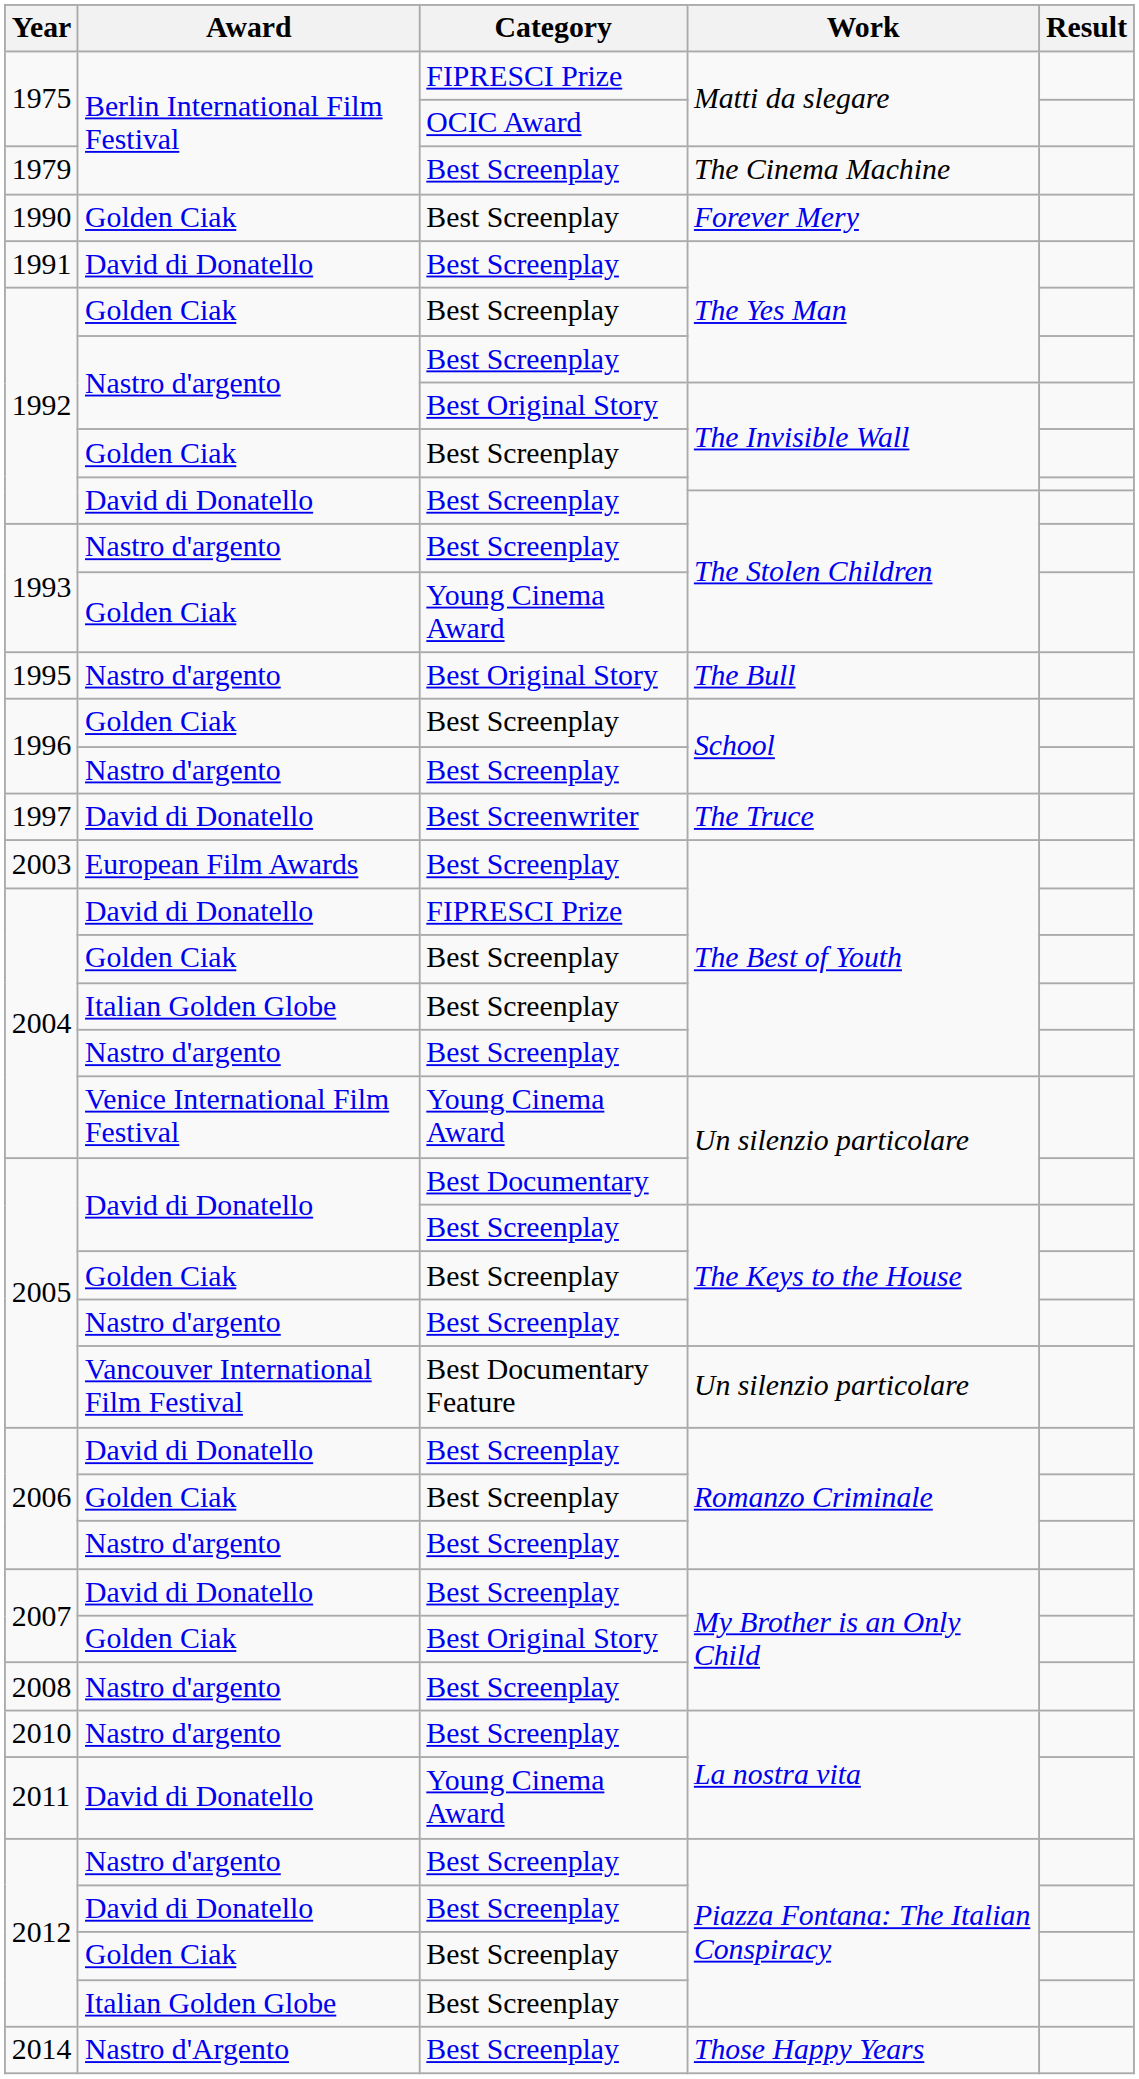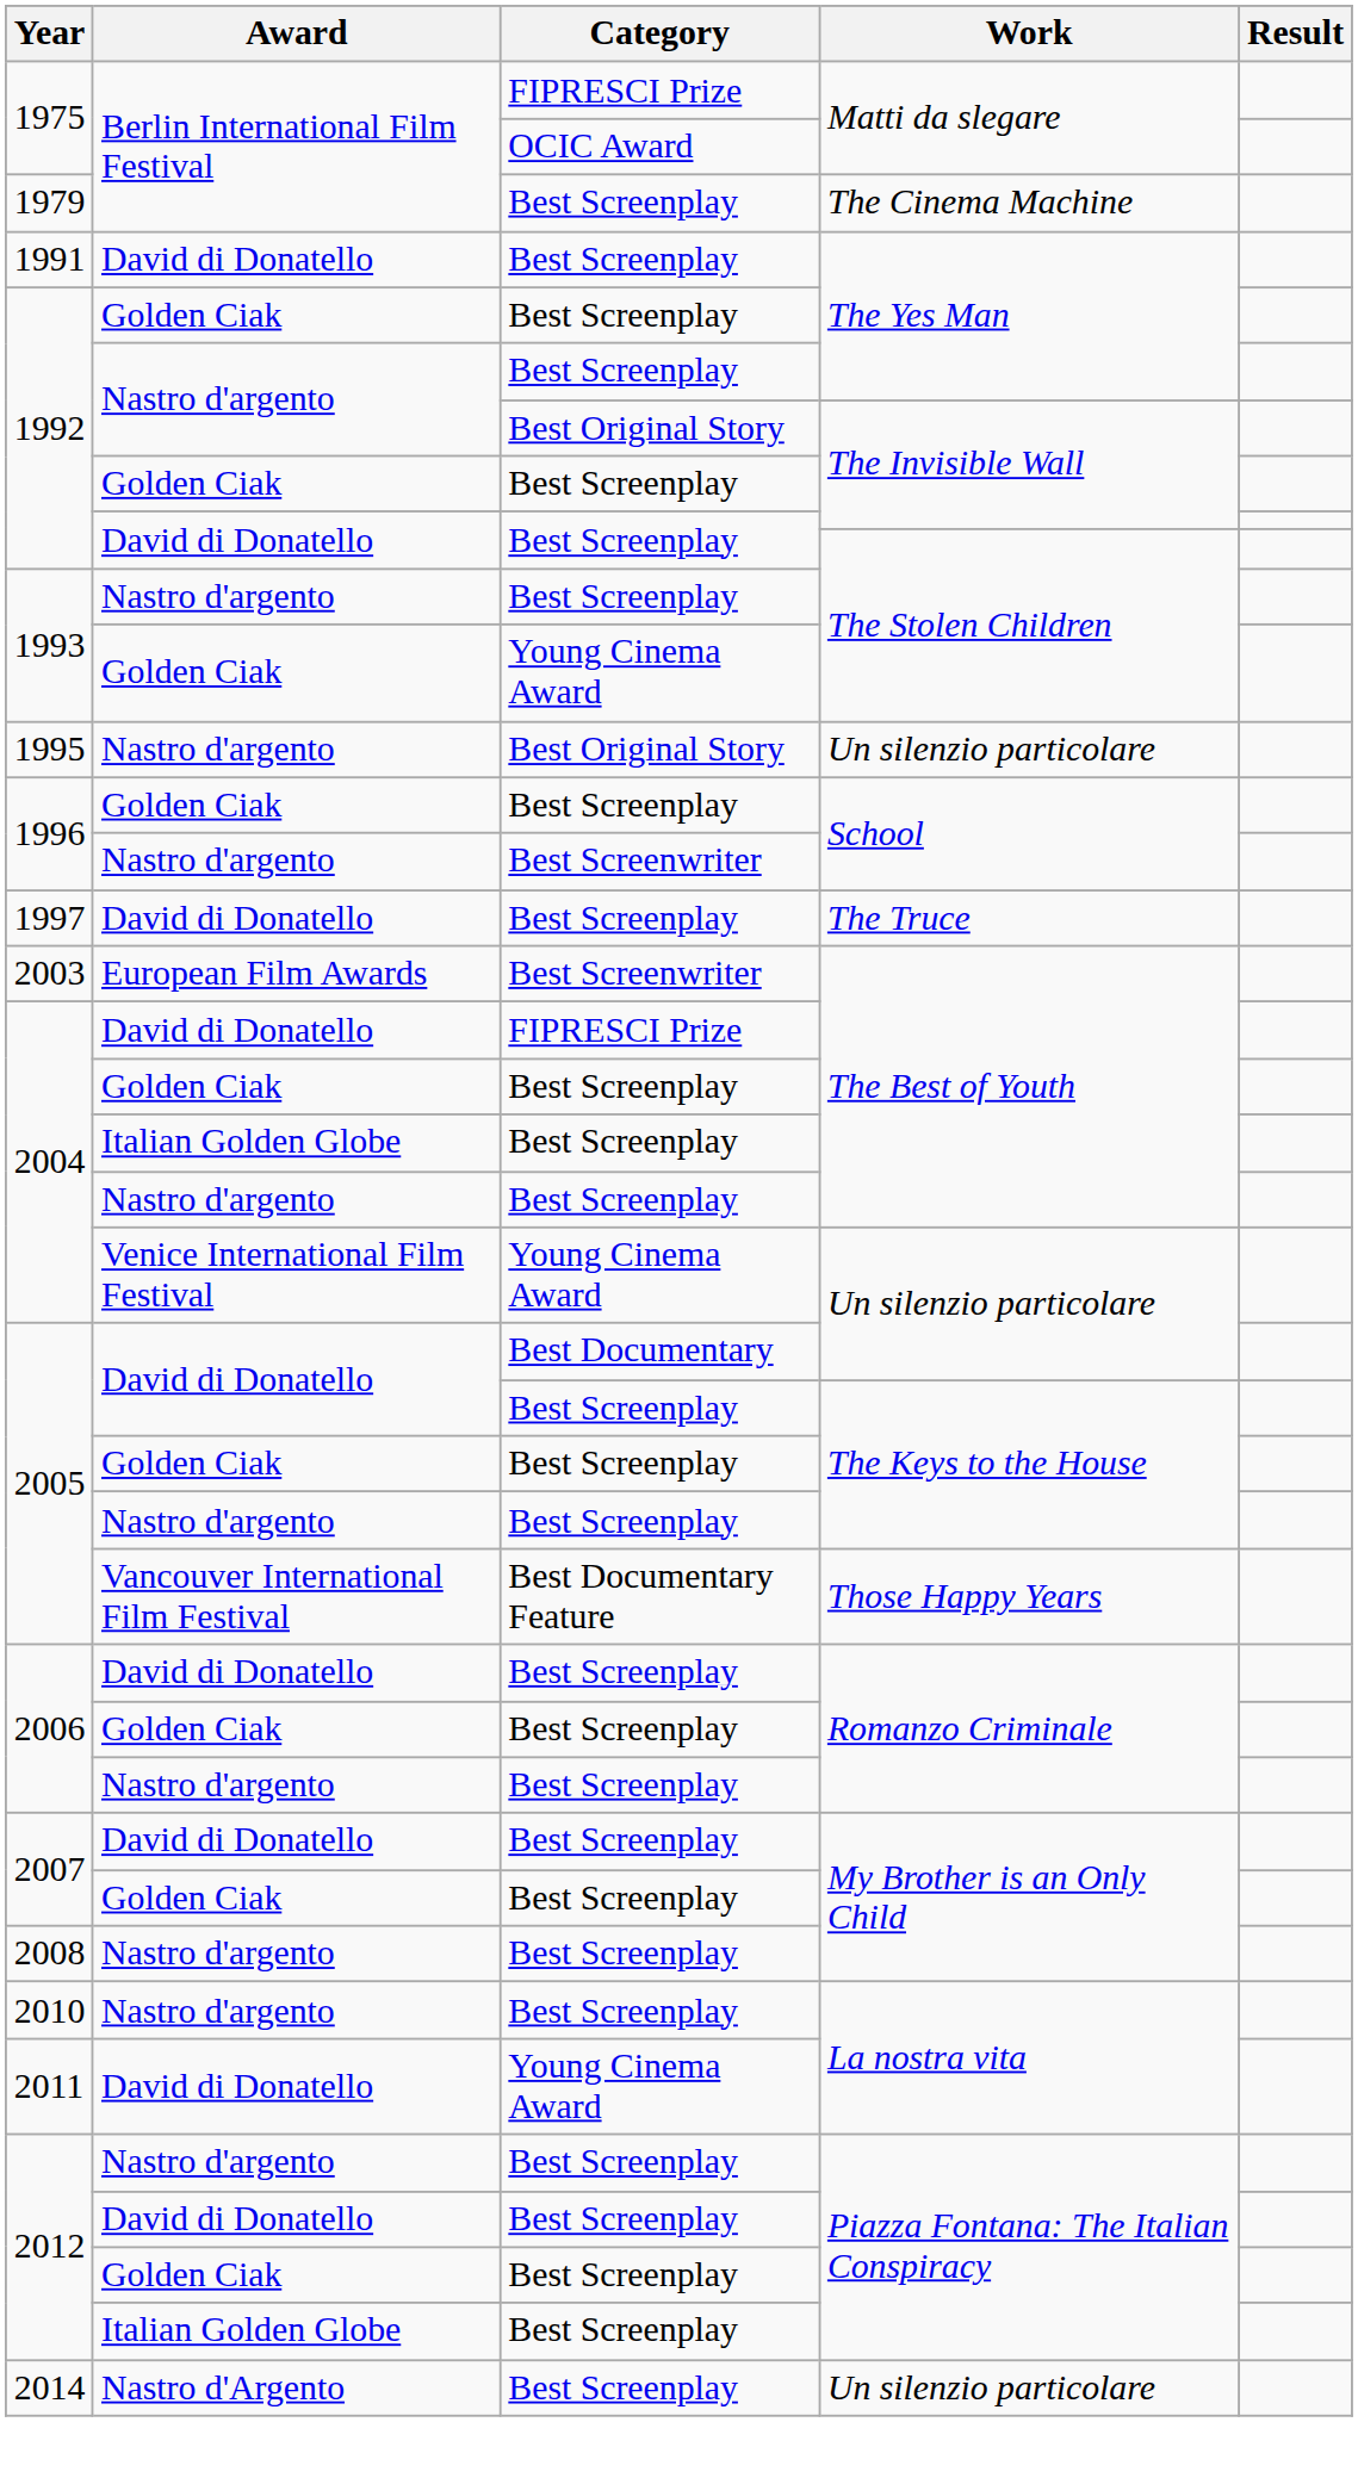 <table class="wikitable sortable">
 <tr>
 <th>Year</th>
 <th>Award</th>
 <th>Category</th>
 <th>Work</th>
 <th>Result</th>
 </tr>
 <tr>
 <td rowspan="2">1975</td>
 <td rowspan="3"><a href='#'>Berlin International Film Festival</a></td>
 <td><a href='#'>FIPRESCI Prize</a></td>
 <td rowspan="2"><em>Matti da slegare</em></td>
 <td></td>
 </tr>
 <tr>
 <td><a href='#'>OCIC Award</a></td>
 <td></td>
 </tr>
 <tr>
 <td>1979</td>
 <td><a href='#'>Best Screenplay</a></td>
 <td><em>The Cinema Machine</em></td>
-<td></td>
-</tr>
-<tr>
-<td>1990</td>
-<td><a href='#'>Golden Ciak</a></td>
-<td>Best Screenplay</td>
-<td><em><a href='#'>Forever Mery</a></em></td>
 <td></td>
 </tr>
 <tr>
 <td>1991</td>
 <td><a href='#'>David di Donatello</a></td>
 <td><a href='#'>Best Screenplay</a></td>
 <td rowspan="3"><em><a href='#'>The Yes Man</a></em></td>
 <td></td>
 </tr>
 <tr>
 <td rowspan="6">1992</td>
 <td><a href='#'>Golden Ciak</a></td>
 <td>Best Screenplay</td>
 <td></td>
 </tr>
 <tr>
 <td rowspan="2"><a href='#'>Nastro d'argento</a></td>
 <td><a href='#'>Best Screenplay</a></td>
 <td></td>
 </tr>
 <tr>
 <td><a href='#'>Best Original Story</a></td>
 <td rowspan="3"><em><a href='#'>The Invisible Wall</a></em></td>
 <td></td>
 </tr>
 <tr>
 <td><a href='#'>Golden Ciak</a></td>
 <td>Best Screenplay</td>
 <td></td>
 </tr>
 <tr>
 <td rowspan="2"><a href='#'>David di Donatello</a></td>
 <td rowspan="2"><a href='#'>Best Screenplay</a></td>
 <td></td>
 </tr>
 <tr>
 <td rowspan="3"><em><a href='#'>The Stolen Children</a></em></td>
 <td></td>
 </tr>
 <tr>
 <td rowspan="2">1993</td>
 <td><a href='#'>Nastro d'argento</a></td>
 <td><a href='#'>Best Screenplay</a></td>
 <td></td>
 </tr>
 <tr>
 <td><a href='#'>Golden Ciak</a></td>
 <td><a href='#'>Young Cinema Award</a></td>
 <td></td>
 </tr>
 <tr>
 <td>1995</td>
 <td><a href='#'>Nastro d'argento</a></td>
 <td><a href='#'>Best Original Story</a></td>
-<td><em><a href='#'>The Bull</a></em></td>
+<td><em>Un silenzio particolare</em></td>
 <td></td>
 </tr>
 <tr>
 <td rowspan="2">1996</td>
 <td><a href='#'>Golden Ciak</a></td>
 <td>Best Screenplay</td>
 <td rowspan="2"><em><a href='#'>School</a></em></td>
 <td></td>
 </tr>
 <tr>
 <td><a href='#'>Nastro d'argento</a></td>
-<td><a href='#'>Best Screenplay</a></td>
+<td><a href='#'>Best Screenwriter</a></td>
 <td></td>
 </tr>
 <tr>
 <td>1997</td>
 <td><a href='#'>David di Donatello</a></td>
-<td><a href='#'>Best Screenwriter</a></td>
+<td><a href='#'>Best Screenplay</a></td>
 <td><em><a href='#'>The Truce</a></em></td>
 <td></td>
 </tr>
 <tr>
 <td>2003</td>
 <td><a href='#'>European Film Awards</a></td>
-<td><a href='#'>Best Screenplay</a></td>
+<td><a href='#'>Best Screenwriter</a></td>
 <td rowspan="5"><em><a href='#'>The Best of Youth</a></em></td>
 <td></td>
 </tr>
 <tr>
 <td rowspan="5">2004</td>
 <td><a href='#'>David di Donatello</a></td>
 <td><a href='#'>FIPRESCI Prize</a></td>
 <td></td>
 </tr>
 <tr>
 <td><a href='#'>Golden Ciak</a></td>
 <td>Best Screenplay</td>
 <td></td>
 </tr>
 <tr>
 <td><a href='#'>Italian Golden Globe</a></td>
 <td>Best Screenplay</td>
 <td></td>
 </tr>
 <tr>
 <td><a href='#'>Nastro d'argento</a></td>
 <td><a href='#'>Best Screenplay</a></td>
 <td></td>
 </tr>
 <tr>
 <td><a href='#'>Venice International Film Festival</a></td>
 <td><a href='#'>Young Cinema Award</a></td>
 <td rowspan="2"><em>Un silenzio particolare</em></td>
 <td></td>
 </tr>
 <tr>
 <td rowspan="5">2005</td>
 <td rowspan="2"><a href='#'>David di Donatello</a></td>
 <td><a href='#'>Best Documentary</a></td>
 <td></td>
 </tr>
 <tr>
 <td><a href='#'>Best Screenplay</a></td>
 <td rowspan="3"><em><a href='#'>The Keys to the House</a></em></td>
 <td></td>
 </tr>
 <tr>
 <td><a href='#'>Golden Ciak</a></td>
 <td>Best Screenplay</td>
 <td></td>
 </tr>
 <tr>
 <td><a href='#'>Nastro d'argento</a></td>
 <td><a href='#'>Best Screenplay</a></td>
 <td></td>
 </tr>
 <tr>
 <td><a href='#'>Vancouver International Film Festival</a></td>
 <td>Best Documentary Feature</td>
-<td><em>Un silenzio particolare</em></td>
+<td><em><a href='#'>Those Happy Years</a></em></td>
 <td></td>
 </tr>
 <tr>
 <td rowspan="3">2006</td>
 <td><a href='#'>David di Donatello</a></td>
 <td><a href='#'>Best Screenplay</a></td>
 <td rowspan="3"><em><a href='#'>Romanzo Criminale</a></em></td>
 <td></td>
 </tr>
 <tr>
 <td><a href='#'>Golden Ciak</a></td>
 <td>Best Screenplay</td>
 <td></td>
 </tr>
 <tr>
 <td><a href='#'>Nastro d'argento</a></td>
 <td><a href='#'>Best Screenplay</a></td>
 <td></td>
 </tr>
 <tr>
 <td rowspan="2">2007</td>
 <td><a href='#'>David di Donatello</a></td>
 <td><a href='#'>Best Screenplay</a></td>
 <td rowspan="3"><em><a href='#'>My Brother is an Only Child</a></em></td>
 <td></td>
 </tr>
 <tr>
 <td><a href='#'>Golden Ciak</a></td>
-<td><a href='#'>Best Original Story</a></td>
+<td>Best Screenplay</td>
 <td></td>
 </tr>
 <tr>
 <td>2008</td>
 <td><a href='#'>Nastro d'argento</a></td>
 <td><a href='#'>Best Screenplay</a></td>
 <td></td>
 </tr>
 <tr>
 <td>2010</td>
 <td><a href='#'>Nastro d'argento</a></td>
 <td><a href='#'>Best Screenplay</a></td>
 <td rowspan="2"><em><a href='#'>La nostra vita</a></em></td>
 <td></td>
 </tr>
 <tr>
 <td>2011</td>
 <td><a href='#'>David di Donatello</a></td>
 <td><a href='#'>Young Cinema Award</a></td>
 <td></td>
 </tr>
 <tr>
 <td rowspan="4">2012</td>
 <td><a href='#'>Nastro d'argento</a></td>
 <td><a href='#'>Best Screenplay</a></td>
 <td rowspan="4"><em><a href='#'>Piazza Fontana: The Italian Conspiracy</a></em></td>
 <td></td>
 </tr>
 <tr>
 <td><a href='#'>David di Donatello</a></td>
 <td><a href='#'>Best Screenplay</a></td>
 <td></td>
 </tr>
 <tr>
 <td><a href='#'>Golden Ciak</a></td>
 <td>Best Screenplay</td>
 <td></td>
 </tr>
 <tr>
 <td><a href='#'>Italian Golden Globe</a></td>
 <td>Best Screenplay</td>
 <td></td>
 </tr>
 <tr>
 <td>2014</td>
 <td><a href='#'>Nastro d'Argento</a></td>
 <td><a href='#'>Best Screenplay</a></td>
-<td><em><a href='#'>Those Happy Years</a></em></td>
+<td><em>Un silenzio particolare</em></td>
 <td></td>
 </tr>
 </table>
